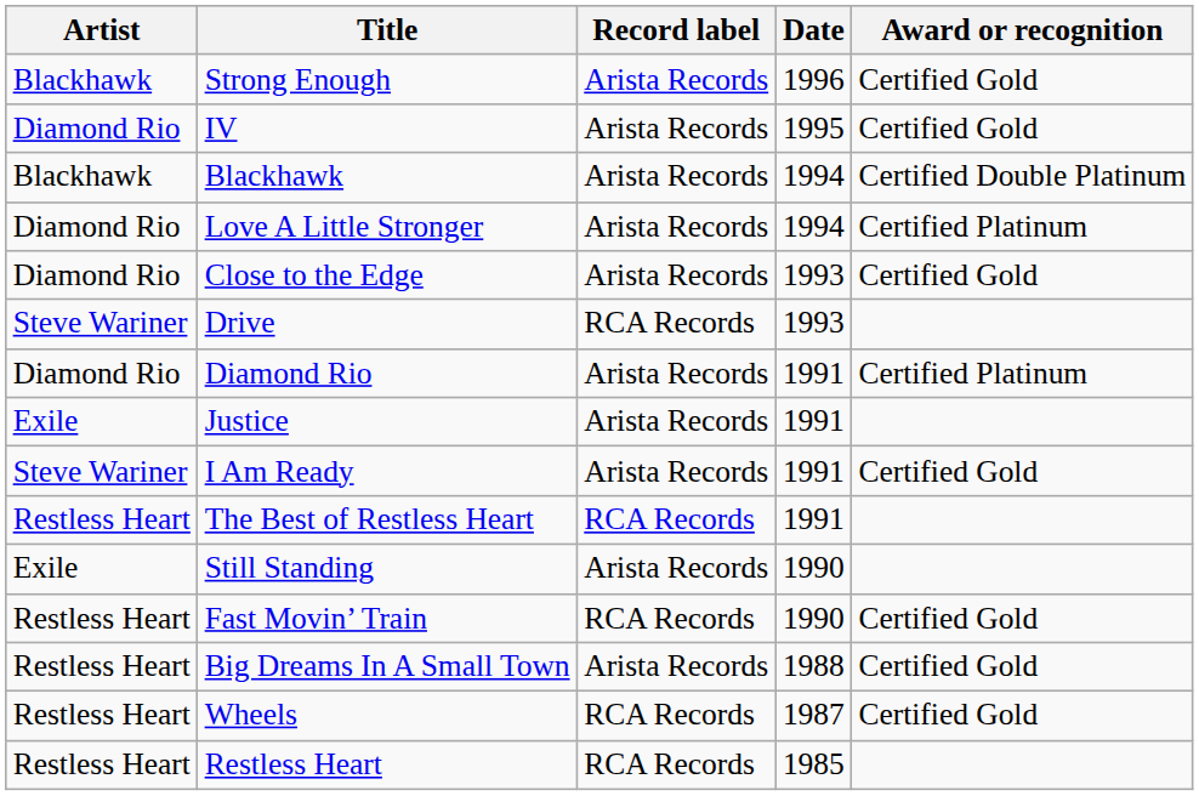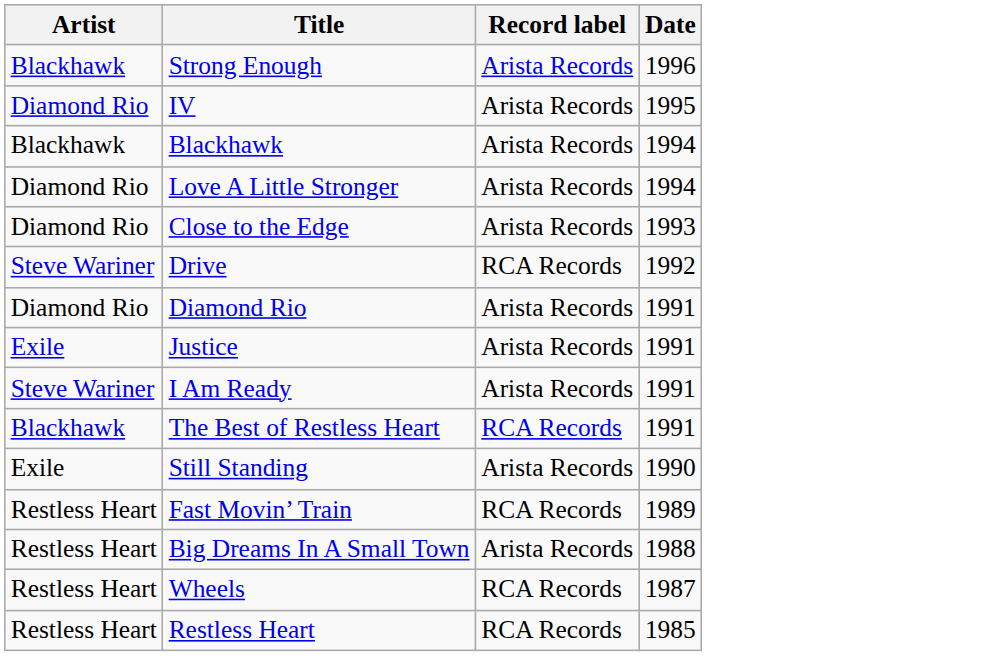 <table class="wikitable">
 <tr>
 <th>Artist</th>
 <th>Title</th>
 <th>Record label</th>
 <th>Date</th>
-<th>Award or recognition</th>
 </tr>
 <tr>
 <td><a href='#'>Blackhawk</a></td>
 <td><a href='#'>Strong Enough</a></td>
 <td><a href='#'>Arista Records</a></td>
 <td>1996</td>
-<td>Certified Gold</td>
 </tr>
 <tr>
 <td><a href='#'>Diamond Rio</a></td>
 <td><a href='#'>IV</a></td>
 <td>Arista Records</td>
 <td>1995</td>
-<td>Certified Gold</td>
 </tr>
 <tr>
 <td>Blackhawk</td>
 <td><a href='#'>Blackhawk</a></td>
 <td>Arista Records</td>
 <td>1994</td>
-<td>Certified Double Platinum</td>
 </tr>
 <tr>
 <td>Diamond Rio</td>
 <td><a href='#'>Love A Little Stronger</a></td>
 <td>Arista Records</td>
 <td>1994</td>
-<td>Certified Platinum</td>
 </tr>
 <tr>
 <td>Diamond Rio</td>
 <td><a href='#'>Close to the Edge</a></td>
 <td>Arista Records</td>
 <td>1993</td>
-<td>Certified Gold</td>
 </tr>
 <tr>
 <td><a href='#'>Steve Wariner</a></td>
 <td><a href='#'>Drive</a></td>
 <td>RCA Records</td>
-<td>1993</td>
-<td></td>
+<td>1992</td>
 </tr>
 <tr>
 <td>Diamond Rio</td>
 <td><a href='#'>Diamond Rio</a></td>
 <td>Arista Records</td>
 <td>1991</td>
-<td>Certified Platinum</td>
 </tr>
 <tr>
 <td><a href='#'>Exile</a></td>
 <td><a href='#'>Justice</a></td>
 <td>Arista Records</td>
 <td>1991</td>
-<td></td>
 </tr>
 <tr>
 <td><a href='#'>Steve Wariner</a></td>
 <td><a href='#'>I Am Ready</a></td>
 <td>Arista Records</td>
 <td>1991</td>
-<td>Certified Gold</td>
 </tr>
 <tr>
-<td><a href='#'>Restless Heart</a></td>
+<td><a href='#'>Blackhawk</a></td>
 <td><a href='#'>The Best of Restless Heart</a></td>
 <td><a href='#'>RCA Records</a></td>
 <td>1991</td>
-<td></td>
 </tr>
 <tr>
 <td>Exile</td>
 <td><a href='#'>Still Standing</a></td>
 <td>Arista Records</td>
 <td>1990</td>
-<td></td>
 </tr>
 <tr>
 <td>Restless Heart</td>
 <td><a href='#'>Fast Movin’ Train</a></td>
 <td>RCA Records</td>
-<td>1990</td>
-<td>Certified Gold</td>
+<td>1989</td>
 </tr>
 <tr>
 <td>Restless Heart</td>
 <td><a href='#'>Big Dreams In A Small Town</a></td>
 <td>Arista Records</td>
 <td>1988</td>
-<td>Certified Gold</td>
 </tr>
 <tr>
 <td>Restless Heart</td>
 <td><a href='#'>Wheels</a></td>
 <td>RCA Records</td>
 <td>1987</td>
-<td>Certified Gold</td>
 </tr>
 <tr>
 <td>Restless Heart</td>
 <td><a href='#'>Restless Heart</a></td>
 <td>RCA Records</td>
 <td>1985</td>
-<td></td>
 </tr>
 </table>
